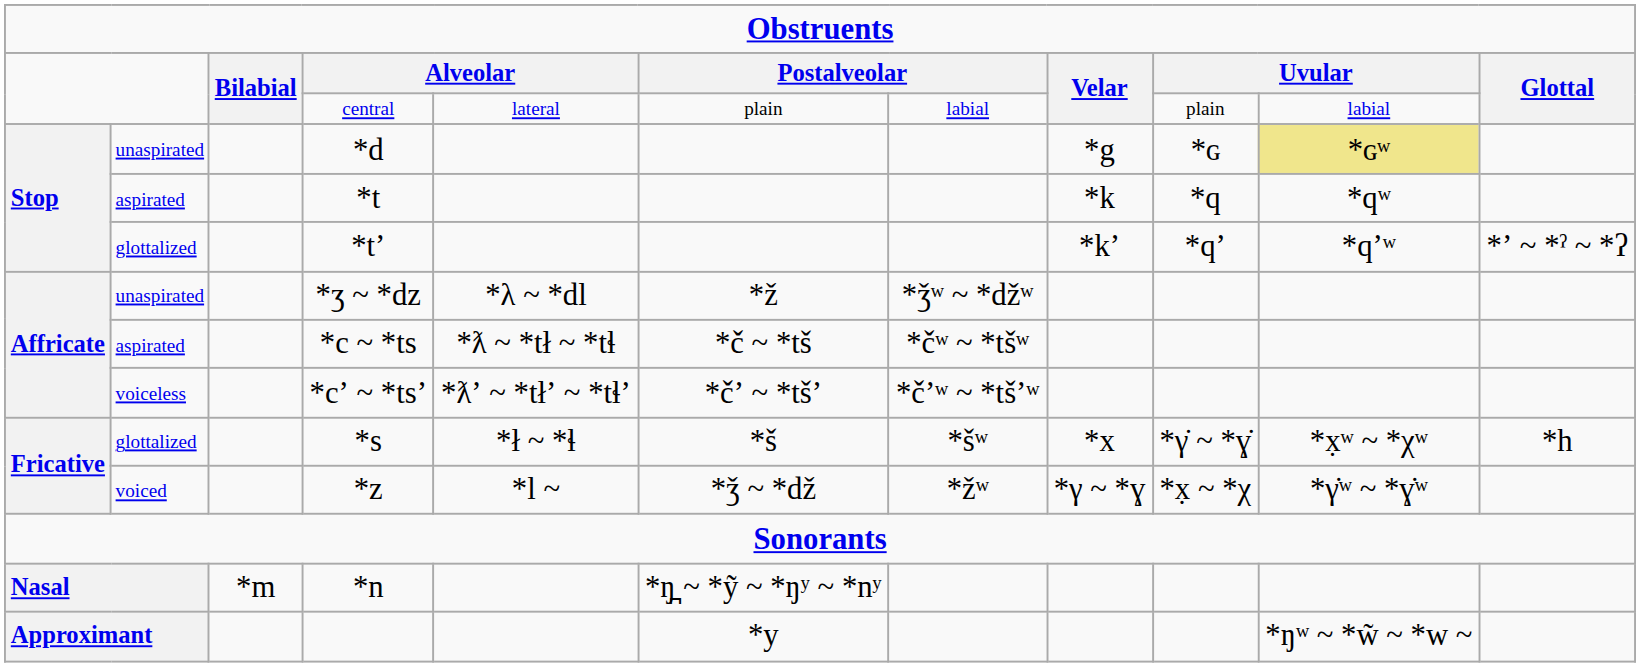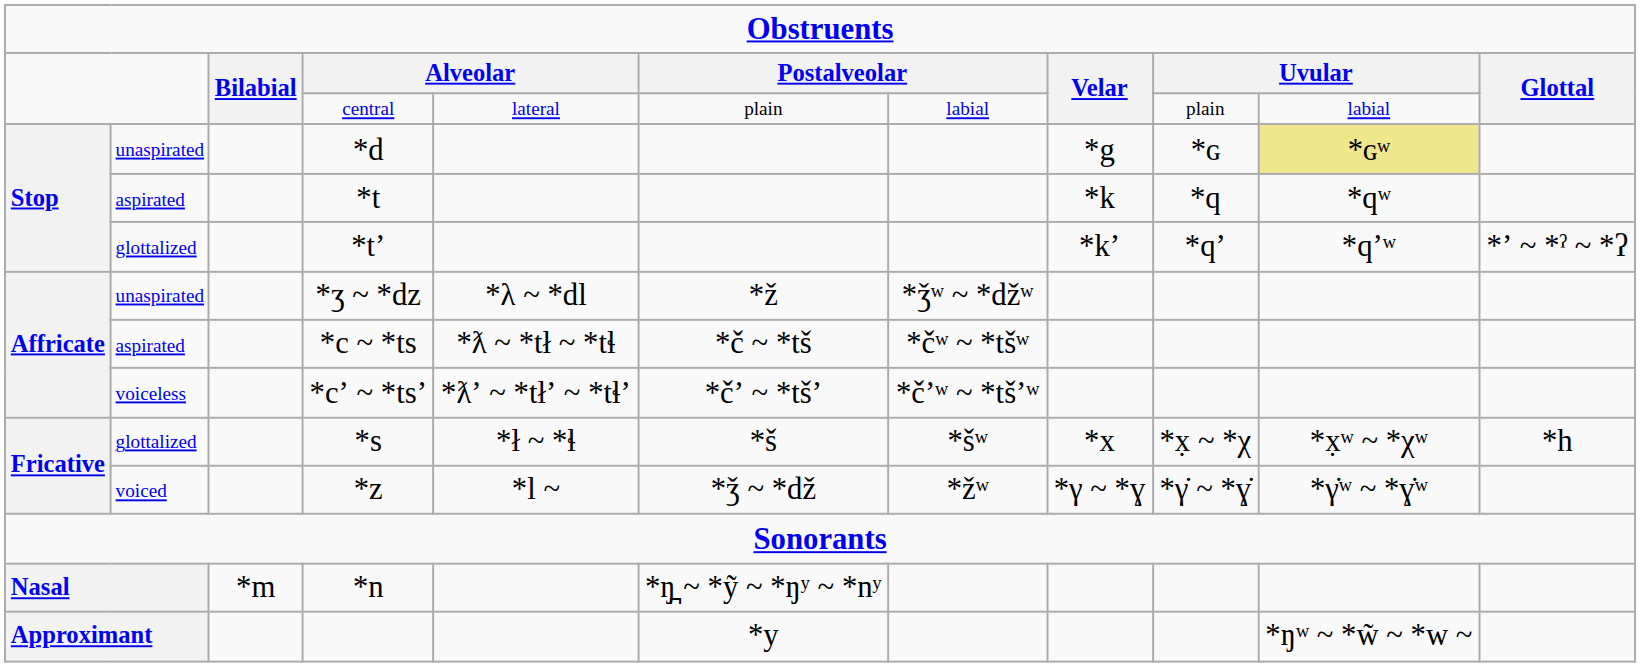 <table class="wikitable" style="text-align: center">
 <tr>
 <td colspan="11"><strong><a href='#'>Obstruents</a></strong></td>
 </tr>
 <tr style="font-size: 80%;">
 <td colspan="2" rowspan="2"> </td>
 <th rowspan="2"><a href='#'>Bilabial</a></th>
 <th colspan="2"><a href='#'>Alveolar</a></th>
 <th colspan="2"><a href='#'>Postalveolar</a></th>
 <th rowspan="2"><a href='#'>Velar</a></th>
 <th colspan="2"><a href='#'>Uvular</a></th>
 <th rowspan="2"><a href='#'>Glottal</a></th>
 </tr>
 <tr style="font-size: x-small;">
 <td><a href='#'>central</a></td>
 <td><a href='#'>lateral</a></td>
 <td>plain</td>
 <td><a href='#'>labial</a></td>
 <td>plain</td>
 <td><a href='#'>labial</a></td>
 </tr>
 <tr>
 <th style="font-size: 80%; text-align: left;" rowspan="3"><a href='#'>Stop</a></th>
 <td style="font-size: x-small; text-align: left;"><a href='#'>unaspirated</a></td>
 <td> </td>
 <td>*d </td>
 <td> </td>
 <td> </td>
 <td> </td>
 <td>*g </td>
 <td>*ɢ </td>
 <td style="background: khaki;">*ɢʷ </td>
 <td> </td>
 </tr>
 <tr>
 <td style="font-size: x-small; text-align: left;"><a href='#'>aspirated</a></td>
 <td> </td>
 <td>*t </td>
 <td> </td>
 <td> </td>
 <td> </td>
 <td>*k </td>
 <td>*q </td>
 <td>*qʷ </td>
 <td> </td>
 </tr>
 <tr>
 <td style="font-size: x-small; text-align: left;"><a href='#'>glottalized</a></td>
 <td> </td>
 <td>*tʼ </td>
 <td> </td>
 <td> </td>
 <td> </td>
 <td>*kʼ </td>
 <td>*qʼ </td>
 <td>*qʼʷ </td>
 <td>*ʼ ~ *ˀ ~ *ʔ </td>
 </tr>
 <tr>
 <th style="font-size: 80%; text-align: left;" rowspan="3"><a href='#'>Affricate</a></th>
 <td style="font-size: x-small; text-align: left;"><a href='#'>unaspirated</a></td>
 <td> </td>
 <td>*ʒ ~ *dz </td>
 <td>*λ ~ *dl </td>
 <td>*ž </td>
 <td>*ǯʷ ~ *džʷ </td>
 <td> </td>
 <td> </td>
 <td> </td>
 <td> </td>
 </tr>
 <tr>
 <td style="font-size: x-small; text-align: left;"><a href='#'>aspirated</a></td>
 <td> </td>
 <td>*c ~ *ts </td>
 <td>*ƛ ~ *tł ~ *tɬ </td>
 <td>*č ~ *tš </td>
 <td>*čʷ ~ *tšʷ </td>
 <td> </td>
 <td> </td>
 <td> </td>
 <td> </td>
 </tr>
 <tr>
 <td style="font-size: x-small; text-align: left;"><a href='#'>voiceless</a></td>
 <td> </td>
 <td>*cʼ ~ *tsʼ </td>
 <td>*ƛʼ ~ *tłʼ ~ *tɬʼ </td>
 <td>*čʼ ~ *tšʼ </td>
 <td>*čʼʷ ~ *tšʼʷ </td>
 <td> </td>
 <td> </td>
 <td> </td>
 <td> </td>
 </tr>
 <tr>
 <th style="font-size: 80%; text-align: left;" rowspan="2"><a href='#'>Fricative</a></th>
 <td style="font-size: x-small; text-align: left;"><a href='#'>glottalized</a></td>
 <td> </td>
 <td>*s </td>
 <td>*ł ~ *ɬ </td>
 <td>*š </td>
 <td>*šʷ </td>
 <td>*x </td>
-<td>*γ̇ ~ *ɣ̇ </td>
+<td>*x̣ ~ *χ </td>
 <td>*x̣ʷ ~ *χʷ </td>
 <td>*h </td>
 </tr>
 <tr>
 <td style="font-size: x-small; text-align: left;"><a href='#'>voiced</a></td>
 <td> </td>
 <td>*z </td>
 <td>*l ~</td>
 <td>*ǯ ~ *dž </td>
 <td>*žʷ </td>
 <td>*γ ~ *ɣ </td>
-<td>*x̣ ~ *χ </td>
+<td>*γ̇ ~ *ɣ̇ </td>
 <td>*γ̇ʷ ~ *ɣ̇ʷ </td>
 <td> </td>
 </tr>
 <tr>
 <td colspan="11"><strong><a href='#'>Sonorants</a></strong></td>
 </tr>
 <tr>
 <th style="font-size: 80%; text-align: left;" colspan="2"><a href='#'>Nasal</a></th>
 <td>*m </td>
 <td>*n </td>
 <td> </td>
 <td>*ŋ̪ ~ *ỹ ~ *ŋʸ ~ *nʸ </td>
 <td> </td>
 <td> </td>
 <td> </td>
 <td> </td>
 <td> </td>
 </tr>
 <tr>
 <th style="font-size: 80%; text-align: left;" colspan="2"><a href='#'>Approximant</a></th>
 <td> </td>
 <td> </td>
 <td> </td>
 <td>*y </td>
 <td> </td>
 <td> </td>
 <td> </td>
 <td>*ŋʷ ~ *w̃ ~ *w ~</td>
 <td> </td>
 </tr>
 </table>
